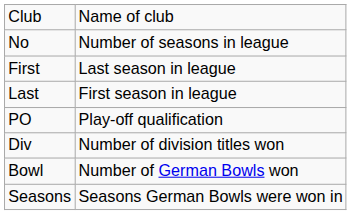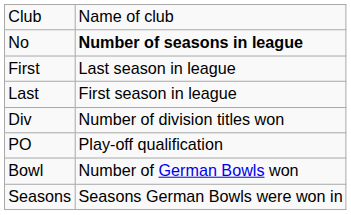 <table class="wikitable sortable">
 <tr>
 <td>Club</td>
 <td>Name of club</td>
 </tr>
 <tr>
 <td>No</td>
-<td>Number of seasons in league</td>
+<td><strong>Number of seasons in league</strong></td>
 </tr>
 <tr>
 <td>First</td>
 <td>Last season in league</td>
 </tr>
 <tr>
 <td>Last</td>
 <td>First season in league</td>
 </tr>
 <tr>
+<td>Div</td>
+<td>Number of division titles won</td>
+</tr>
+<tr>
 <td>PO</td>
 <td>Play-off qualification</td>
-</tr>
-<tr>
-<td>Div</td>
-<td>Number of division titles won</td>
 </tr>
 <tr>
 <td>Bowl</td>
 <td>Number of <a href='#'>German Bowls</a> won</td>
 </tr>
 <tr>
 <td>Seasons</td>
 <td>Seasons German Bowls were won in</td>
 </tr>
 </table>
